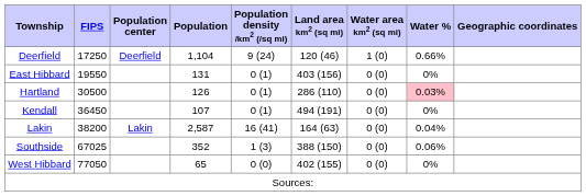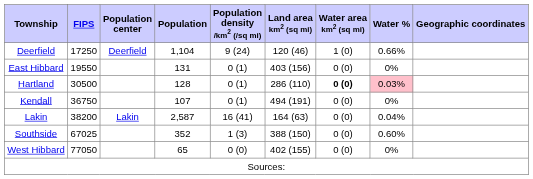 <table class="toccolours" border=1 cellspacing=0 cellpadding=4 style="text-align:center; border-collapse:collapse; font-size:90%;">
 <tr style="background:#ccccff">
 <th>Township</th>
 <th><a href='#'>FIPS</a></th>
 <th>Population<br>center</th>
 <th>Population</th>
 <th>Population<br>density<br><small>/km<sup>2</sup> (/sq mi)</small></th>
 <th>Land area<br><small>km<sup>2</sup> (sq mi)</small></th>
 <th>Water area<br><small>km<sup>2</sup> (sq mi)</small></th>
 <th>Water %</th>
 <th>Geographic coordinates</th>
 </tr>
 <tr>
 <td><a href='#'>Deerfield</a></td>
 <td>17250</td>
 <td><a href='#'>Deerfield</a></td>
 <td>1,104</td>
 <td>9 (24)</td>
 <td>120 (46)</td>
 <td>1 (0)</td>
 <td>0.66%</td>
 <td></td>
 </tr>
 <tr>
 <td><a href='#'>East Hibbard</a></td>
 <td>19550</td>
 <td></td>
 <td>131</td>
 <td>0 (1)</td>
 <td>403 (156)</td>
 <td>0 (0)</td>
 <td>0%</td>
 <td></td>
 </tr>
 <tr>
 <td><a href='#'>Hartland</a></td>
 <td>30500</td>
 <td></td>
-<td>126</td>
+<td>128</td>
 <td>0 (1)</td>
 <td>286 (110)</td>
-<td>0 (0)</td>
+<td><strong>0 (0)</strong></td>
 <td style="background: pink;">0.03%</td>
 <td></td>
 </tr>
 <tr>
 <td><a href='#'>Kendall</a></td>
-<td>36450</td>
+<td>36750</td>
 <td></td>
 <td>107</td>
 <td>0 (1)</td>
 <td>494 (191)</td>
 <td>0 (0)</td>
 <td>0%</td>
 <td></td>
 </tr>
 <tr>
 <td><a href='#'>Lakin</a></td>
 <td>38200</td>
 <td><a href='#'>Lakin</a></td>
 <td>2,587</td>
 <td>16 (41)</td>
 <td>164 (63)</td>
 <td>0 (0)</td>
 <td>0.04%</td>
 <td></td>
 </tr>
 <tr>
 <td><a href='#'>Southside</a></td>
 <td>67025</td>
 <td></td>
 <td>352</td>
 <td>1 (3)</td>
 <td>388 (150)</td>
 <td>0 (0)</td>
-<td>0.06%</td>
+<td>0.60%</td>
 <td></td>
 </tr>
 <tr>
 <td><a href='#'>West Hibbard</a></td>
 <td>77050</td>
 <td></td>
 <td>65</td>
 <td>0 (0)</td>
 <td>402 (155)</td>
 <td>0 (0)</td>
 <td>0%</td>
 <td></td>
 </tr>
 <tr>
 <td colspan=9>Sources: </td>
 </tr>
 </table>
